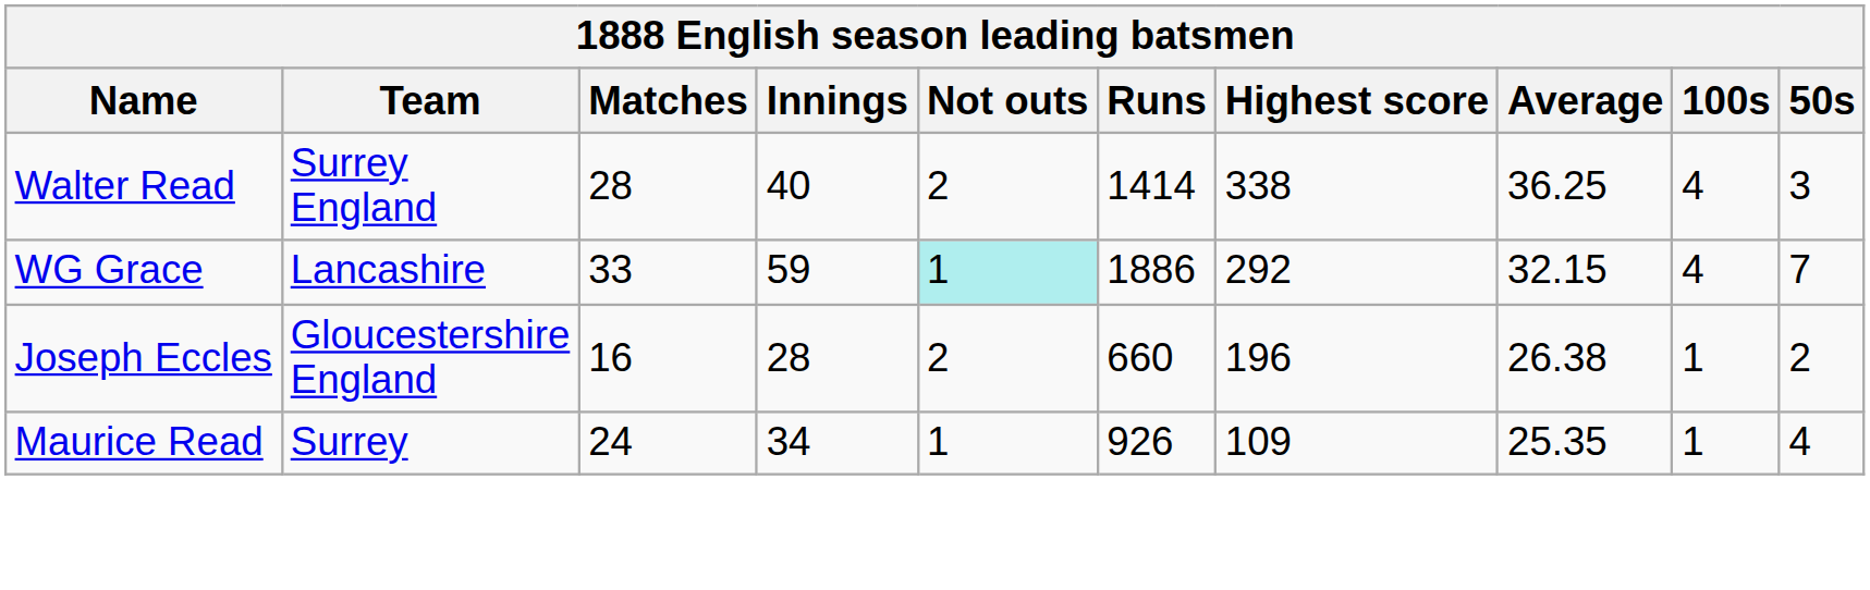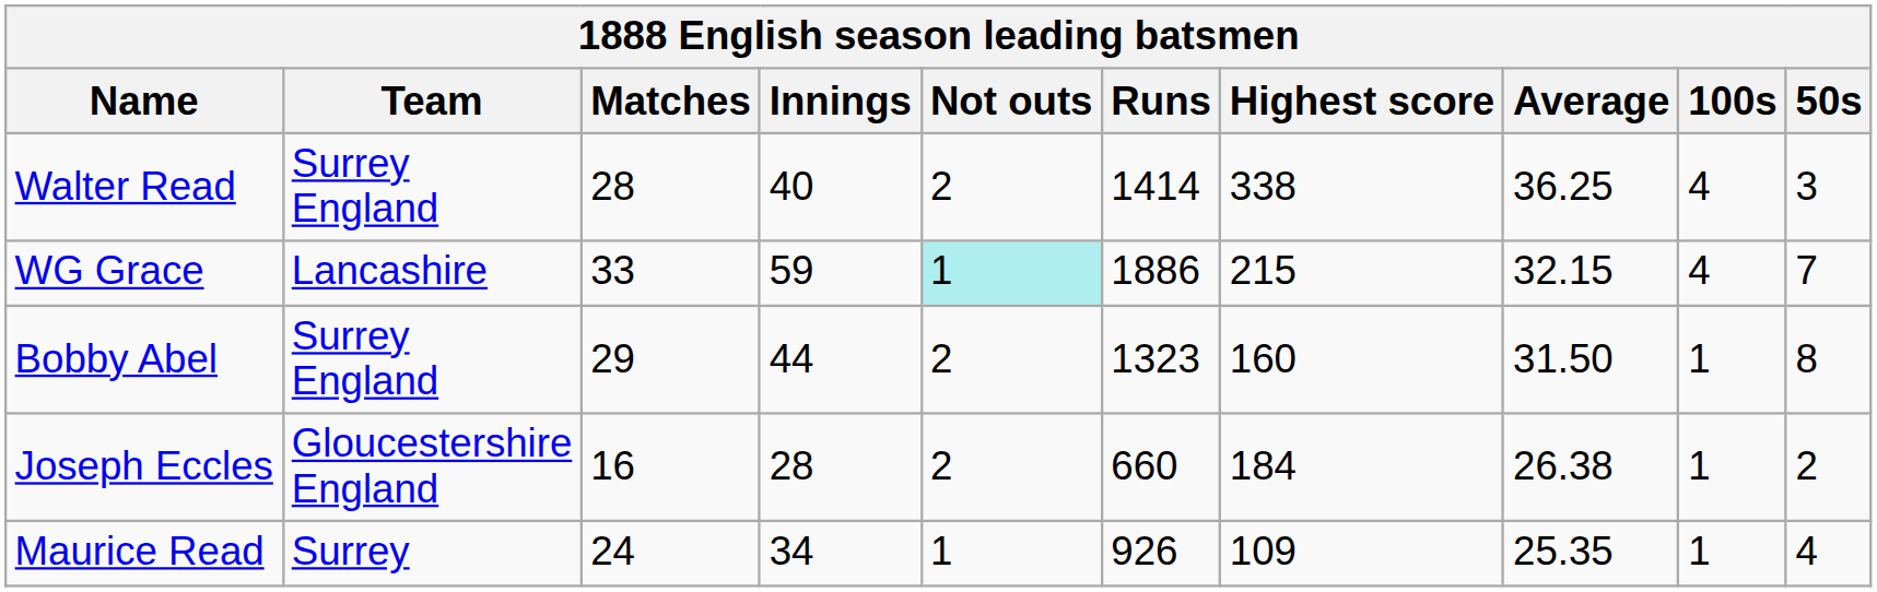 <table class="wikitable">
 <tr>
 <th bgcolor="#efefef" colspan="10">1888 English season leading batsmen</th>
 </tr>
 <tr bgcolor="#efefef">
 <th>Name</th>
 <th>Team</th>
 <th>Matches</th>
 <th>Innings</th>
 <th>Not outs</th>
 <th>Runs</th>
 <th>Highest score</th>
 <th>Average</th>
 <th>100s</th>
 <th>50s</th>
 </tr>
 <tr>
 <td><a href='#'>Walter Read</a></td>
 <td><a href='#'>Surrey</a><br><a href='#'>England</a></td>
 <td>28</td>
 <td>40</td>
 <td>2</td>
 <td>1414</td>
 <td>338</td>
 <td>36.25</td>
 <td>4</td>
 <td>3</td>
 </tr>
 <tr>
 <td><a href='#'>WG Grace</a></td>
 <td><a href='#'>Lancashire</a></td>
 <td>33</td>
 <td>59</td>
 <td style="background: paleturquoise;">1</td>
 <td>1886</td>
-<td>292</td>
+<td>215</td>
 <td>32.15</td>
 <td>4</td>
 <td>7</td>
+</tr>
+<tr>
+<td><a href='#'>Bobby Abel</a></td>
+<td><a href='#'>Surrey</a><br><a href='#'>England</a></td>
+<td>29</td>
+<td>44</td>
+<td>2</td>
+<td>1323</td>
+<td>160</td>
+<td>31.50</td>
+<td>1</td>
+<td>8</td>
 </tr>
 <tr>
 <td><a href='#'>Joseph Eccles</a></td>
 <td><a href='#'>Gloucestershire</a><br><a href='#'>England</a></td>
 <td>16</td>
 <td>28</td>
 <td>2</td>
 <td>660</td>
-<td>196</td>
+<td>184</td>
 <td>26.38</td>
 <td>1</td>
 <td>2</td>
 </tr>
 <tr>
 <td><a href='#'>Maurice Read</a></td>
 <td><a href='#'>Surrey</a></td>
 <td>24</td>
 <td>34</td>
 <td>1</td>
 <td>926</td>
 <td>109</td>
 <td>25.35</td>
 <td>1</td>
 <td>4</td>
 </tr>
 </table>
